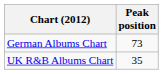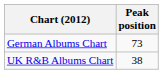 <table class="wikitable sortable">
 <tr>
 <th>Chart (2012)</th>
 <th>Peak<br>position</th>
 </tr>
 <tr>
 <td><a href='#'>German Albums Chart</a></td>
 <td align="center">73</td>
 </tr>
 <tr>
 <td><a href='#'>UK R&B Albums Chart</a></td>
-<td style="text-align:center;">35</td>
+<td style="text-align:center;">38</td>
 </tr>
 </table>
